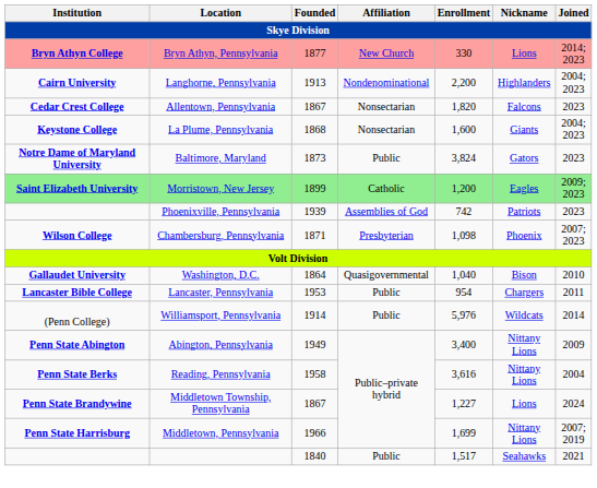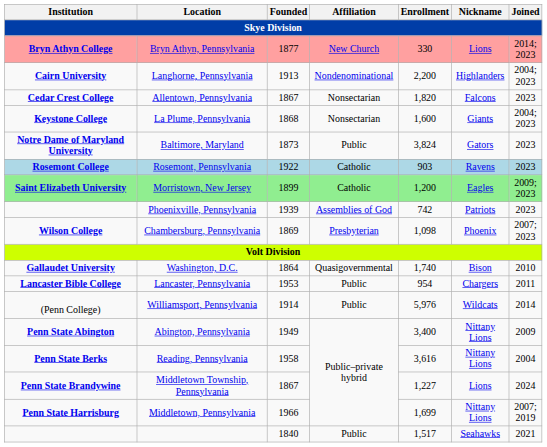 <table class="wikitable sortable" style="text-align:center;">
 <tr>
 <th>Institution</th>
 <th>Location</th>
 <th>Founded</th>
 <th>Affiliation</th>
 <th>Enrollment</th>
 <th>Nickname</th>
 <th>Joined</th>
 </tr>
 <tr>
 <td colspan="7" style="color:#fff; background:#003da7;"><strong>Skye Division</strong></td>
 </tr>
 <tr bgcolor=#ffa0a0>
 <td><strong><a href='#'>Bryn Athyn College</a></strong></td>
 <td><a href='#'>Bryn Athyn, Pennsylvania</a></td>
 <td>1877</td>
 <td><a href='#'>New Church</a></td>
 <td>330</td>
 <td><a href='#'>Lions</a></td>
 <td>2014;<br>2023</td>
 </tr>
 <tr>
 <td><strong><a href='#'>Cairn University</a></strong></td>
 <td><a href='#'>Langhorne, Pennsylvania</a></td>
 <td>1913</td>
 <td><a href='#'>Nondenominational</a></td>
 <td>2,200</td>
 <td><a href='#'>Highlanders</a></td>
 <td>2004;<br>2023</td>
 </tr>
 <tr>
 <td><strong><a href='#'>Cedar Crest College</a></strong></td>
 <td><a href='#'>Allentown, Pennsylvania</a></td>
 <td>1867</td>
 <td>Nonsectarian</td>
 <td>1,820</td>
 <td><a href='#'>Falcons</a></td>
 <td>2023</td>
 </tr>
 <tr>
 <td><strong><a href='#'>Keystone College</a></strong></td>
 <td><a href='#'>La Plume, Pennsylvania</a></td>
 <td>1868</td>
 <td>Nonsectarian</td>
 <td>1,600</td>
 <td><a href='#'>Giants</a></td>
 <td>2004;<br>2023</td>
 </tr>
 <tr>
 <td><strong><a href='#'>Notre Dame of Maryland University</a></strong></td>
 <td><a href='#'>Baltimore, Maryland</a></td>
 <td>1873</td>
 <td>Public</td>
 <td>3,824</td>
 <td><a href='#'>Gators</a></td>
 <td>2023</td>
 </tr>
+<tr bgcolor=#add8e6>
+<td><strong><a href='#'>Rosemont College</a></strong></td>
+<td><a href='#'>Rosemont, Pennsylvania</a></td>
+<td>1922</td>
+<td>Catholic<br></td>
+<td>903</td>
+<td><a href='#'>Ravens</a></td>
+<td>2023</td>
+</tr>
 <tr bgcolor=#90ee90>
 <td><strong><a href='#'>Saint Elizabeth University</a></strong></td>
 <td><a href='#'>Morristown, New Jersey</a></td>
 <td>1899</td>
 <td>Catholic<br></td>
 <td>1,200</td>
 <td><a href='#'>Eagles</a></td>
 <td>2009;<br>2023</td>
 </tr>
 <tr>
 <td></td>
 <td><a href='#'>Phoenixville, Pennsylvania</a></td>
 <td>1939</td>
 <td><a href='#'>Assemblies of God</a></td>
 <td>742</td>
 <td><a href='#'>Patriots</a></td>
 <td>2023</td>
 </tr>
 <tr>
 <td><strong><a href='#'>Wilson College</a></strong></td>
 <td><a href='#'>Chambersburg, Pennsylvania</a></td>
-<td>1871</td>
+<td>1869</td>
 <td><a href='#'>Presbyterian</a></td>
 <td>1,098</td>
 <td><a href='#'>Phoenix</a></td>
 <td>2007;<br>2023</td>
 </tr>
 <tr>
 <td colspan="7" style="background:#ceff00;"><strong>Volt Division</strong></td>
 </tr>
 <tr>
 <td><strong><a href='#'>Gallaudet University</a></strong></td>
 <td><a href='#'>Washington, D.C.</a></td>
 <td>1864</td>
 <td>Quasigovernmental</td>
-<td>1,040</td>
+<td>1,740</td>
 <td><a href='#'>Bison</a></td>
 <td>2010</td>
 </tr>
 <tr>
 <td><strong><a href='#'>Lancaster Bible College</a></strong></td>
 <td><a href='#'>Lancaster, Pennsylvania</a></td>
 <td>1953</td>
 <td>Public</td>
 <td>954</td>
 <td><a href='#'>Chargers</a></td>
 <td>2011</td>
 </tr>
 <tr>
 <td><br>(Penn College)</td>
 <td><a href='#'>Williamsport, Pennsylvania</a></td>
 <td>1914</td>
 <td>Public</td>
 <td>5,976</td>
 <td><a href='#'>Wildcats</a></td>
 <td>2014</td>
 </tr>
 <tr>
 <td><strong><a href='#'>Penn State Abington</a></strong></td>
 <td><a href='#'>Abington, Pennsylvania</a></td>
 <td>1949</td>
 <td rowspan="4">Public–private hybrid</td>
 <td>3,400</td>
 <td><a href='#'>Nittany Lions</a></td>
 <td>2009</td>
 </tr>
 <tr>
 <td><strong><a href='#'>Penn State Berks</a></strong></td>
 <td><a href='#'>Reading, Pennsylvania</a></td>
 <td>1958</td>
 <td>3,616</td>
 <td><a href='#'>Nittany Lions</a></td>
 <td>2004</td>
 </tr>
 <tr>
 <td><strong><a href='#'>Penn State Brandywine</a></strong></td>
 <td><a href='#'>Middletown Township, Pennsylvania</a></td>
 <td>1867</td>
 <td>1,227</td>
 <td><a href='#'>Lions</a></td>
 <td>2024</td>
 </tr>
 <tr>
 <td><strong><a href='#'>Penn State Harrisburg</a></strong></td>
 <td><a href='#'>Middletown, Pennsylvania</a></td>
 <td>1966</td>
 <td>1,699</td>
 <td><a href='#'>Nittany Lions</a></td>
 <td>2007;<br>2019</td>
 </tr>
 <tr>
 <td></td>
 <td></td>
 <td>1840</td>
 <td>Public</td>
 <td>1,517</td>
 <td><a href='#'>Seahawks</a></td>
 <td>2021</td>
 </tr>
 </table>
